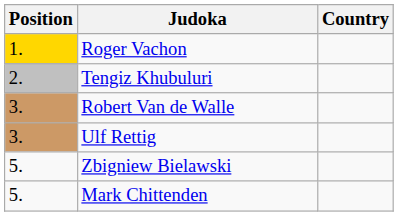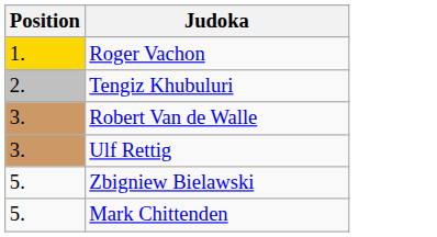 <table class=wikitable>
 <tr style="background:#ccc;">
 <th width=10>Position</th>
 <th width=200>Judoka</th>
-<th width=10>Country</th>
 </tr>
 <tr>
 <td bgcolor=gold>1.</td>
 <td><a href='#'>Roger Vachon</a></td>
-<td></td>
 </tr>
 <tr>
 <td style="background:silver;">2.</td>
 <td><a href='#'>Tengiz Khubuluri</a></td>
-<td></td>
 </tr>
 <tr>
 <td style="background:#c96;">3.</td>
 <td><a href='#'>Robert Van de Walle</a></td>
-<td></td>
 </tr>
 <tr>
 <td style="background:#c96;">3.</td>
 <td><a href='#'>Ulf Rettig</a></td>
-<td></td>
 </tr>
 <tr>
 <td>5.</td>
 <td><a href='#'>Zbigniew Bielawski</a></td>
-<td></td>
 </tr>
 <tr>
 <td>5.</td>
 <td><a href='#'>Mark Chittenden</a></td>
-<td></td>
 </tr>
 </table>
